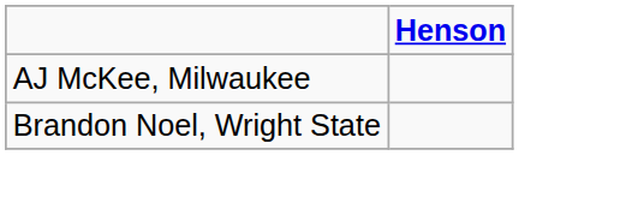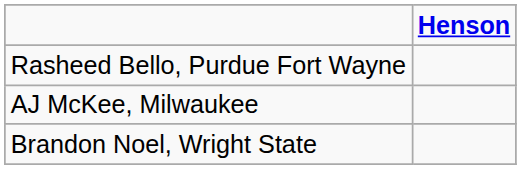 <table class="wikitable" style="white-space:nowrap; font-size:90%;">
 <tr>
 <td></td>
 <td><a href='#'><strong>Henson</strong></a></td>
+</tr>
+<tr>
+<td>Rasheed Bello, Purdue Fort Wayne</td>
+<td></td>
 </tr>
 <tr>
 <td>AJ McKee, Milwaukee</td>
 <td></td>
 </tr>
 <tr>
 <td>Brandon Noel, Wright State</td>
 <td></td>
 </tr>
 </table>
